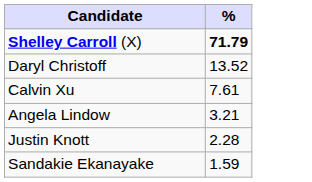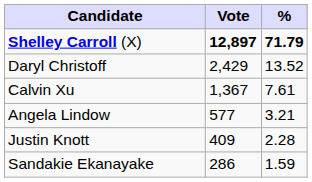 <table class="wikitable">
 <tr>
 <th style="background:#ddf; width:200px;">Candidate</th>
+<th style="background:#ddf; width:50px;">Vote</th>
 <th style="background:#ddf; width:30px;">%</th>
 </tr>
 <tr>
 <td><strong><a href='#'>Shelley Carroll</a></strong> (X)</td>
+<td><strong>12,897</strong></td>
 <td><strong>71.79</strong></td>
 </tr>
 <tr>
 <td>Daryl Christoff</td>
+<td>2,429</td>
 <td>13.52</td>
 </tr>
 <tr>
 <td>Calvin Xu</td>
+<td>1,367</td>
 <td>7.61</td>
 </tr>
 <tr>
 <td>Angela Lindow</td>
+<td>577</td>
 <td>3.21</td>
 </tr>
 <tr>
 <td>Justin Knott</td>
+<td>409</td>
 <td>2.28</td>
 </tr>
 <tr>
 <td>Sandakie Ekanayake</td>
+<td>286</td>
 <td>1.59</td>
 </tr>
 </table>
